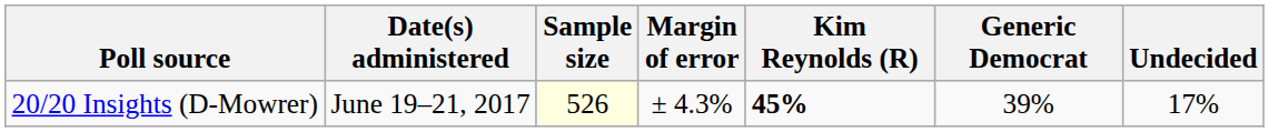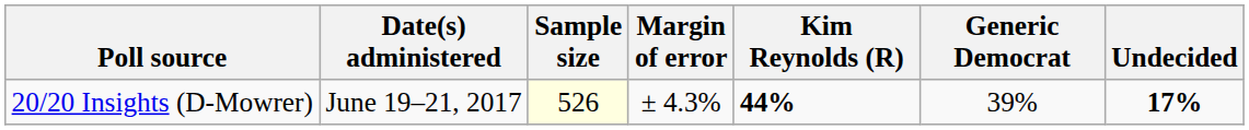 <table class="wikitable">
 <tr valign=bottom>
 <th>Poll source</th>
 <th>Date(s)<br>administered</th>
 <th>Sample<br>size</th>
 <th>Margin<br>of error</th>
 <th style="width:100px;">Kim<br>Reynolds (R)</th>
 <th style="width:100px;">Generic<br>Democrat</th>
 <th>Undecided</th>
 </tr>
 <tr>
 <td><a href='#'>20/20 Insights</a> (D-Mowrer)</td>
 <td align=center>June 19–21, 2017</td>
 <td align=center style="background: lightyellow;">526</td>
 <td align=center>± 4.3%</td>
-<td><strong>45%</strong></td>
+<td><strong>44%</strong></td>
 <td align=center>39%</td>
-<td align=center>17%</td>
+<td align=center><strong>17%</strong></td>
 </tr>
 </table>
